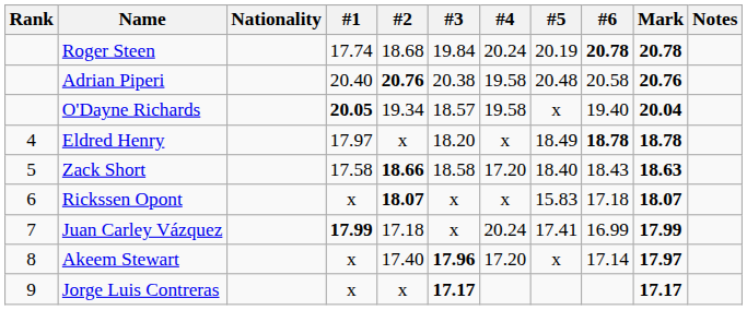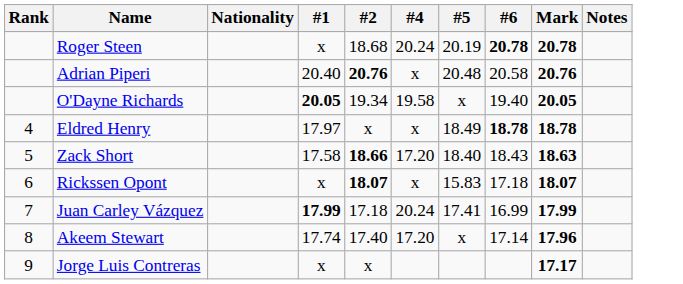 <table class="wikitable sortable" style="text-align:center">
 <tr>
 <th>Rank</th>
 <th>Name</th>
 <th>Nationality</th>
 <th>#1</th>
 <th>#2</th>
-<th>#3</th>
 <th>#4</th>
 <th>#5</th>
 <th>#6</th>
 <th>Mark</th>
 <th>Notes</th>
 </tr>
 <tr>
 <td></td>
 <td align=left><a href='#'>Roger Steen</a></td>
 <td align=left></td>
-<td>17.74</td>
+<td>x</td>
 <td>18.68</td>
-<td>19.84</td>
 <td>20.24</td>
 <td>20.19</td>
 <td><strong>20.78</strong></td>
 <td><strong>20.78</strong></td>
 <td></td>
 </tr>
 <tr>
 <td></td>
 <td align=left><a href='#'>Adrian Piperi</a></td>
 <td align=left></td>
 <td>20.40</td>
 <td><strong>20.76</strong></td>
-<td>20.38</td>
-<td>19.58</td>
+<td>x</td>
 <td>20.48</td>
 <td>20.58</td>
 <td><strong>20.76</strong></td>
 <td></td>
 </tr>
 <tr>
 <td></td>
 <td align=left><a href='#'>O'Dayne Richards</a></td>
 <td align=left></td>
 <td><strong>20.05</strong></td>
 <td>19.34</td>
-<td>18.57</td>
 <td>19.58</td>
 <td>x</td>
 <td>19.40</td>
-<td><strong>20.04</strong></td>
+<td><strong>20.05</strong></td>
 <td></td>
 </tr>
 <tr>
 <td>4</td>
 <td align=left><a href='#'>Eldred Henry</a></td>
 <td align=left></td>
 <td>17.97</td>
 <td>x</td>
-<td>18.20</td>
 <td>x</td>
 <td>18.49</td>
 <td><strong>18.78</strong></td>
 <td><strong>18.78</strong></td>
 <td></td>
 </tr>
 <tr>
 <td>5</td>
 <td align=left><a href='#'>Zack Short</a></td>
 <td align=left></td>
 <td>17.58</td>
 <td><strong>18.66</strong></td>
-<td>18.58</td>
 <td>17.20</td>
 <td>18.40</td>
 <td>18.43</td>
 <td><strong>18.63</strong></td>
 <td></td>
 </tr>
 <tr>
 <td>6</td>
 <td align=left><a href='#'>Rickssen Opont</a></td>
 <td align=left></td>
 <td>x</td>
 <td><strong>18.07</strong></td>
 <td>x</td>
-<td>x</td>
 <td>15.83</td>
 <td>17.18</td>
 <td><strong>18.07</strong></td>
 <td></td>
 </tr>
 <tr>
 <td>7</td>
 <td align=left><a href='#'>Juan Carley Vázquez</a></td>
 <td align=left></td>
 <td><strong>17.99</strong></td>
 <td>17.18</td>
-<td>x</td>
 <td>20.24</td>
 <td>17.41</td>
 <td>16.99</td>
 <td><strong>17.99</strong></td>
 <td></td>
 </tr>
 <tr>
 <td>8</td>
 <td align=left><a href='#'>Akeem Stewart</a></td>
 <td align=left></td>
-<td>x</td>
+<td>17.74</td>
 <td>17.40</td>
-<td><strong>17.96</strong></td>
 <td>17.20</td>
 <td>x</td>
 <td>17.14</td>
-<td><strong>17.97</strong></td>
+<td><strong>17.96</strong></td>
 <td></td>
 </tr>
 <tr>
 <td>9</td>
 <td align=left><a href='#'>Jorge Luis Contreras</a></td>
 <td align=left></td>
 <td>x</td>
 <td>x</td>
-<td><strong>17.17</strong></td>
 <td></td>
 <td></td>
 <td></td>
 <td><strong>17.17</strong></td>
 <td></td>
 </tr>
 </table>
